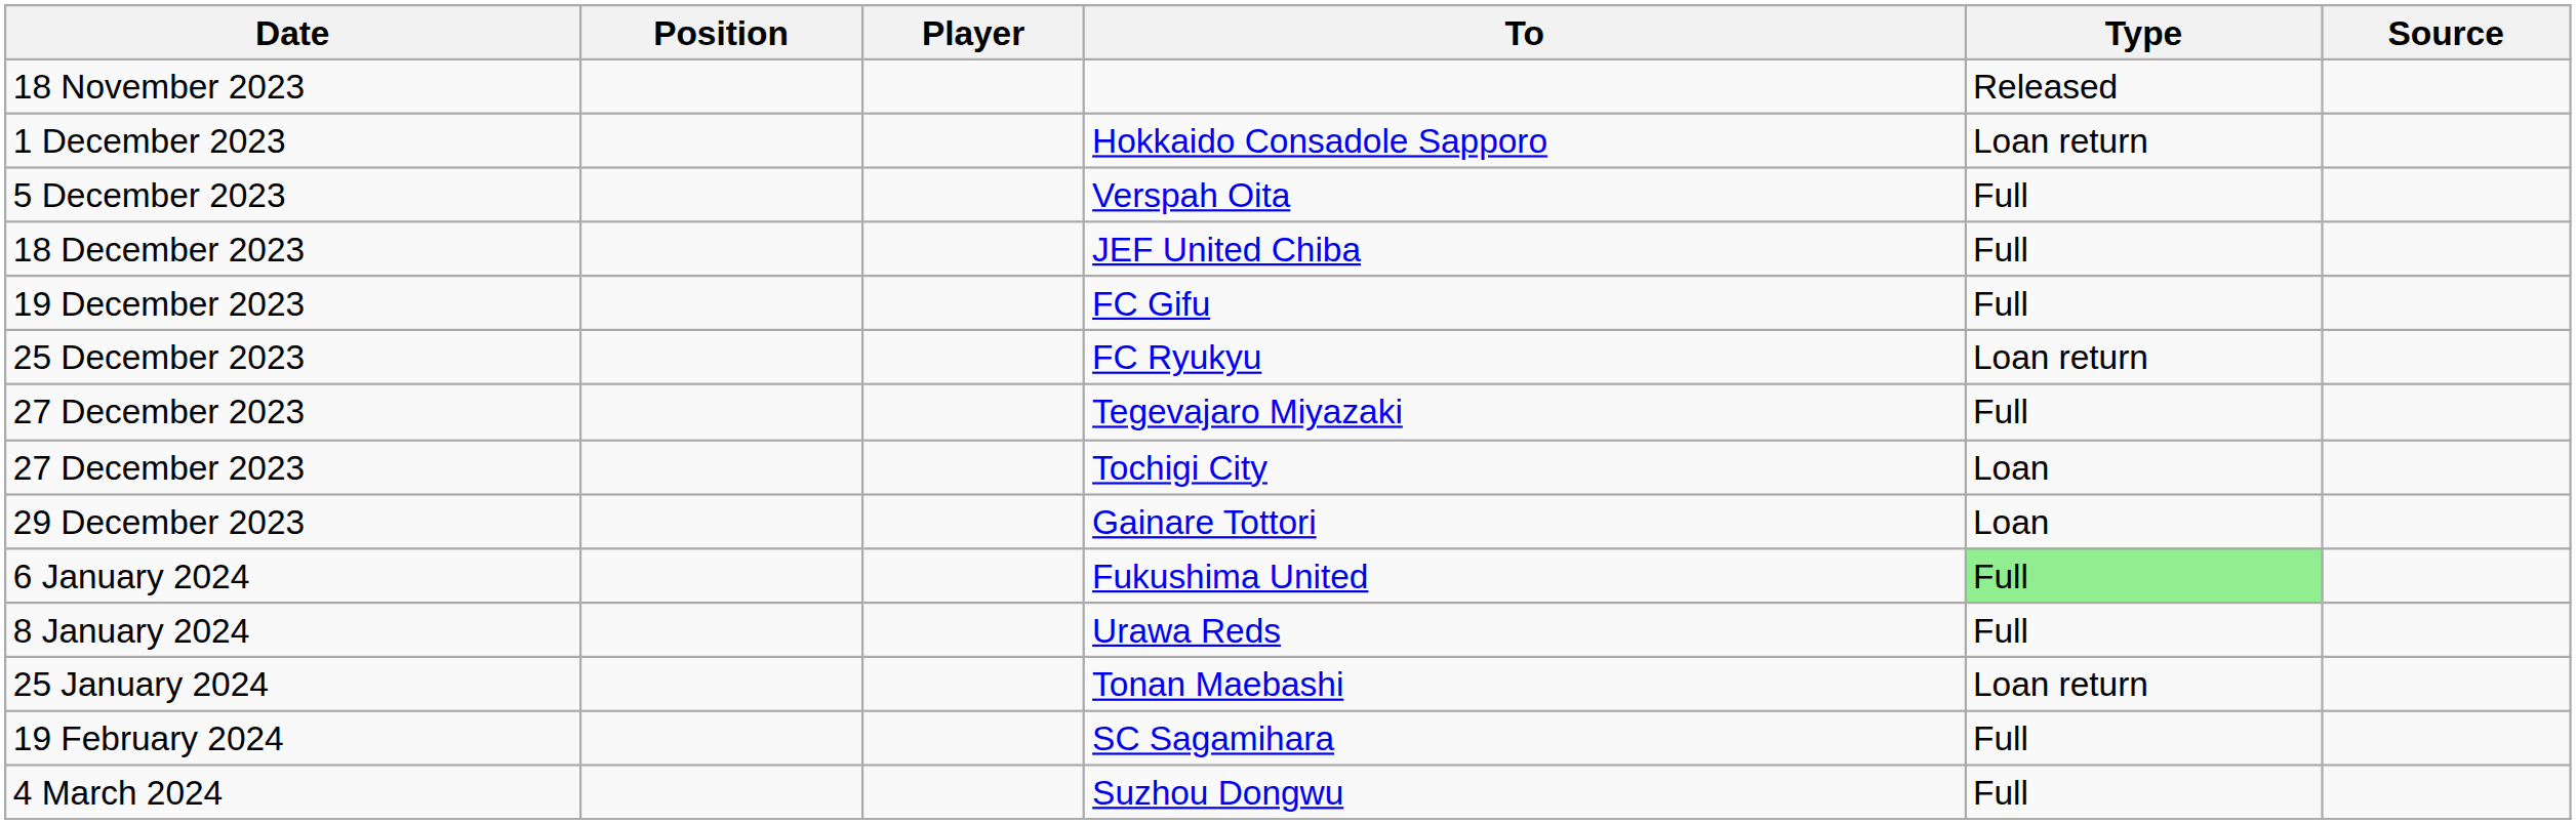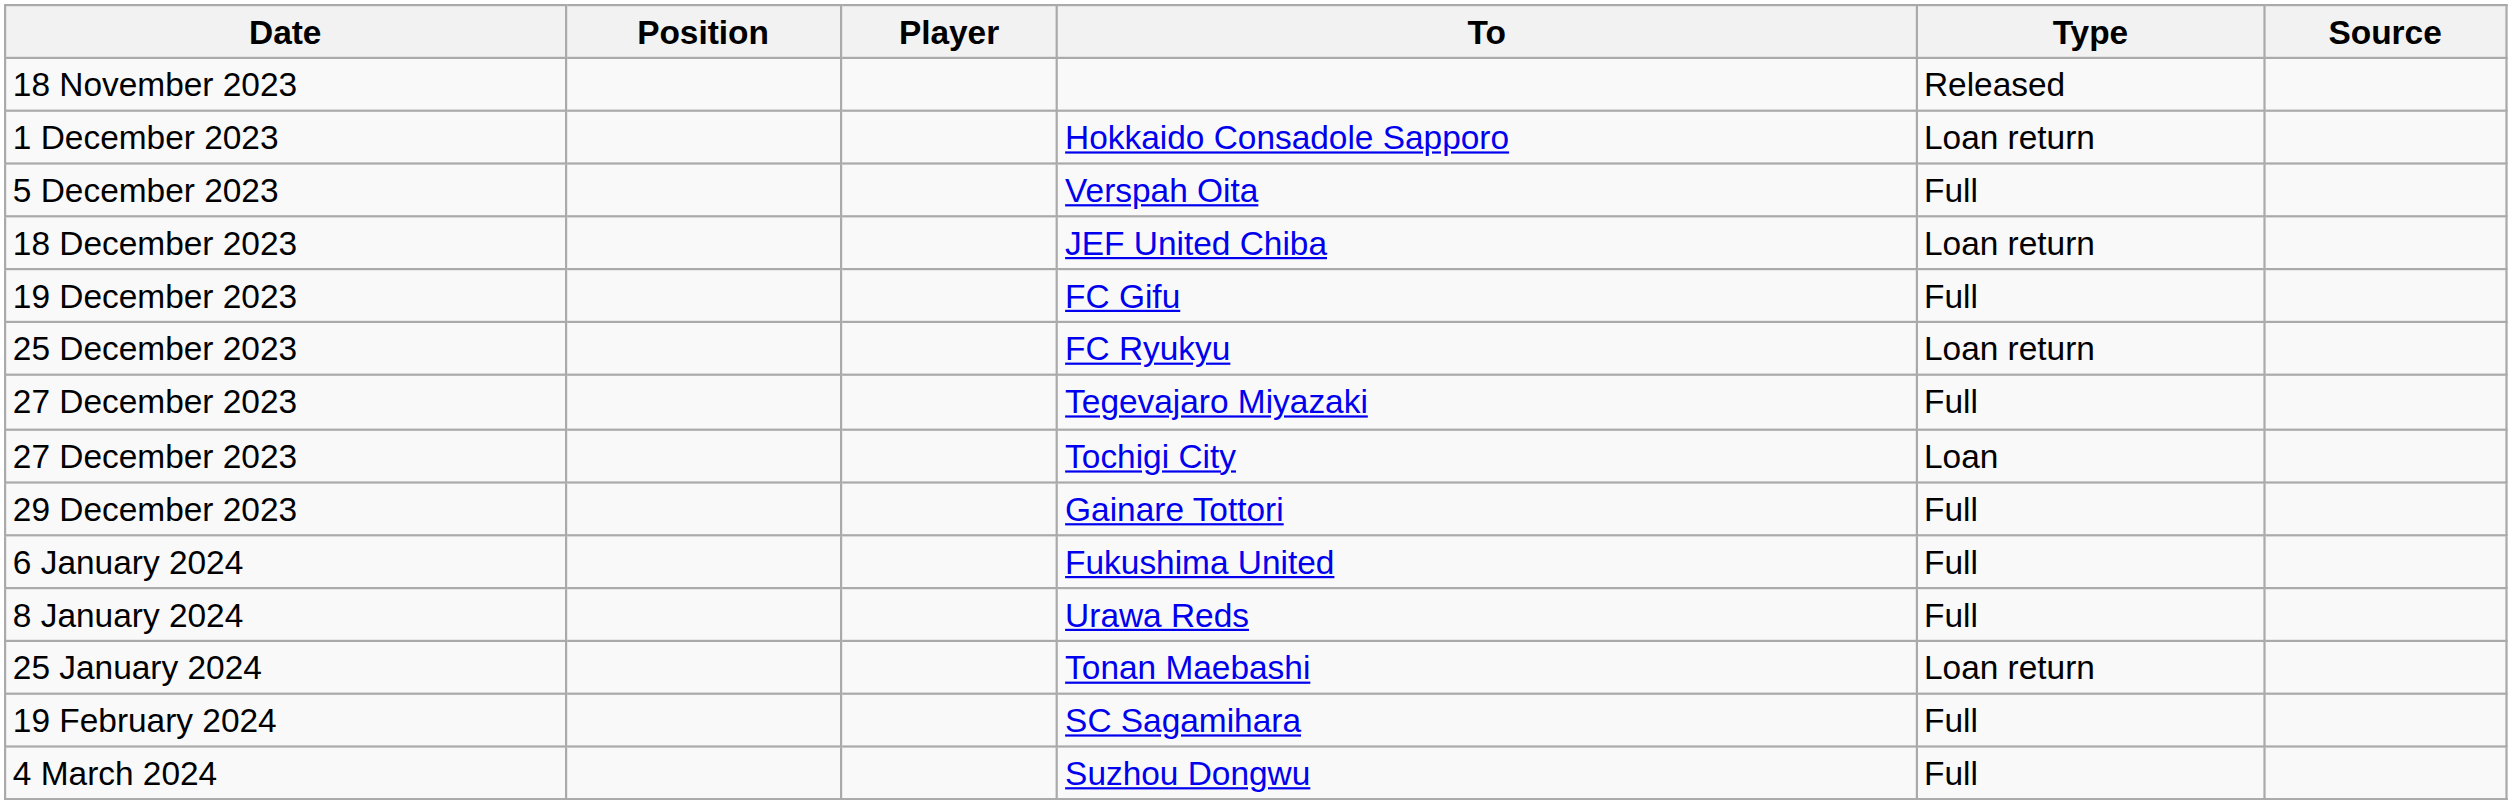 <table class="wikitable sortable" style="width:90%; text-align:center; font-size:95%; text-align:left;">
 <tr>
 <th>Date</th>
 <th>Position</th>
 <th>Player</th>
 <th>To</th>
 <th>Type</th>
 <th>Source</th>
 </tr>
 <tr>
 <td>18 November 2023</td>
 <td></td>
 <td></td>
 <td></td>
 <td>Released</td>
 <td></td>
 </tr>
 <tr>
 <td>1 December 2023</td>
 <td></td>
 <td></td>
 <td> <a href='#'>Hokkaido Consadole Sapporo</a></td>
 <td>Loan return</td>
 <td></td>
 </tr>
 <tr>
 <td>5 December 2023</td>
 <td></td>
 <td></td>
 <td> <a href='#'>Verspah Oita</a></td>
 <td>Full</td>
 <td></td>
 </tr>
 <tr>
 <td>18 December 2023</td>
 <td></td>
 <td></td>
 <td> <a href='#'>JEF United Chiba</a></td>
-<td>Full</td>
+<td>Loan return</td>
 <td></td>
 </tr>
 <tr>
 <td>19 December 2023</td>
 <td></td>
 <td></td>
 <td> <a href='#'>FC Gifu</a></td>
 <td>Full</td>
 <td></td>
 </tr>
 <tr>
 <td>25 December 2023</td>
 <td></td>
 <td></td>
 <td> <a href='#'>FC Ryukyu</a></td>
 <td>Loan return</td>
 <td></td>
 </tr>
 <tr>
 <td>27 December 2023</td>
 <td></td>
 <td></td>
 <td> <a href='#'>Tegevajaro Miyazaki</a></td>
 <td>Full</td>
 <td></td>
 </tr>
 <tr>
 <td>27 December 2023</td>
 <td></td>
 <td></td>
 <td> <a href='#'>Tochigi City</a></td>
 <td>Loan</td>
 <td></td>
 </tr>
 <tr>
 <td>29 December 2023</td>
 <td></td>
 <td></td>
 <td> <a href='#'>Gainare Tottori</a></td>
-<td>Loan</td>
+<td>Full</td>
 <td></td>
 </tr>
 <tr>
 <td>6 January 2024</td>
 <td></td>
 <td></td>
 <td> <a href='#'>Fukushima United</a></td>
-<td style="background: lightgreen;">Full</td>
+<td>Full</td>
 <td></td>
 </tr>
 <tr>
 <td>8 January 2024</td>
 <td></td>
 <td></td>
 <td> <a href='#'>Urawa Reds</a></td>
 <td>Full</td>
 <td></td>
 </tr>
 <tr>
 <td>25 January 2024</td>
 <td></td>
 <td></td>
 <td> <a href='#'>Tonan Maebashi</a></td>
 <td>Loan return</td>
 <td></td>
 </tr>
 <tr>
 <td>19 February 2024</td>
 <td></td>
 <td></td>
 <td> <a href='#'>SC Sagamihara</a></td>
 <td>Full</td>
 <td></td>
 </tr>
 <tr>
 <td>4 March 2024</td>
 <td></td>
 <td></td>
 <td> <a href='#'>Suzhou Dongwu</a></td>
 <td>Full</td>
 <td></td>
 </tr>
 <tr>
 </tr>
 </table>
